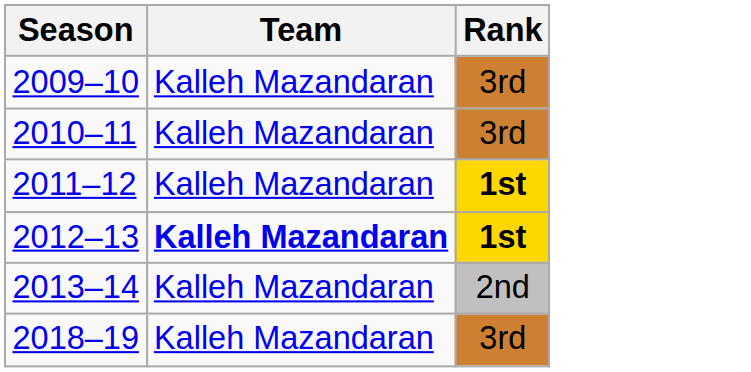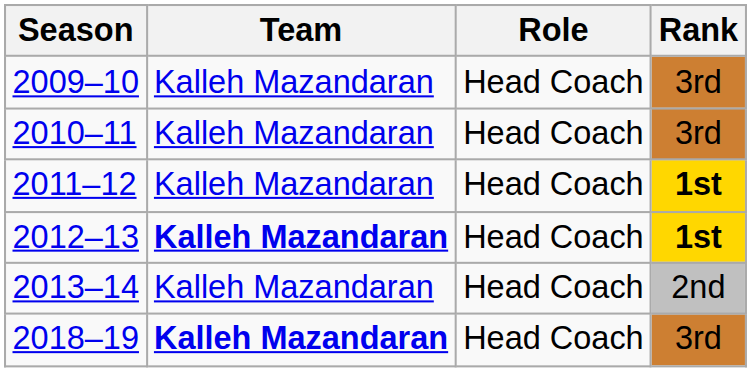 <table class="wikitable">
 <tr>
 <th>Season</th>
 <th>Team</th>
+<th>Role</th>
 <th>Rank</th>
 </tr>
 <tr>
 <td><a href='#'>2009–10</a></td>
 <td><a href='#'>Kalleh Mazandaran</a></td>
+<td>Head Coach</td>
 <td style="background-color: #cd7f32;text-align:center">3rd</td>
 </tr>
 <tr>
 <td><a href='#'>2010–11</a></td>
 <td><a href='#'>Kalleh Mazandaran</a></td>
+<td>Head Coach</td>
 <td style="background-color: #cd7f32;text-align:center">3rd</td>
 </tr>
 <tr>
 <td><a href='#'>2011–12</a></td>
 <td><a href='#'>Kalleh Mazandaran</a></td>
+<td>Head Coach</td>
 <td style="background-color: gold;text-align:center"><strong>1st</strong></td>
 </tr>
 <tr>
 <td><a href='#'>2012–13</a></td>
 <td><strong><a href='#'>Kalleh Mazandaran</a></strong></td>
+<td>Head Coach</td>
 <td style="background-color: gold;text-align:center"><strong>1st</strong></td>
 </tr>
 <tr>
 <td><a href='#'>2013–14</a></td>
 <td><a href='#'>Kalleh Mazandaran</a></td>
+<td>Head Coach</td>
 <td style="background-color: silver;text-align:center">2nd</td>
 </tr>
 <tr>
 <td><a href='#'>2018–19</a></td>
-<td><a href='#'>Kalleh Mazandaran</a></td>
+<td><strong><a href='#'>Kalleh Mazandaran</a></strong></td>
+<td>Head Coach</td>
 <td style="background-color: #cd7f32;text-align:center">3rd</td>
 </tr>
 </table>
